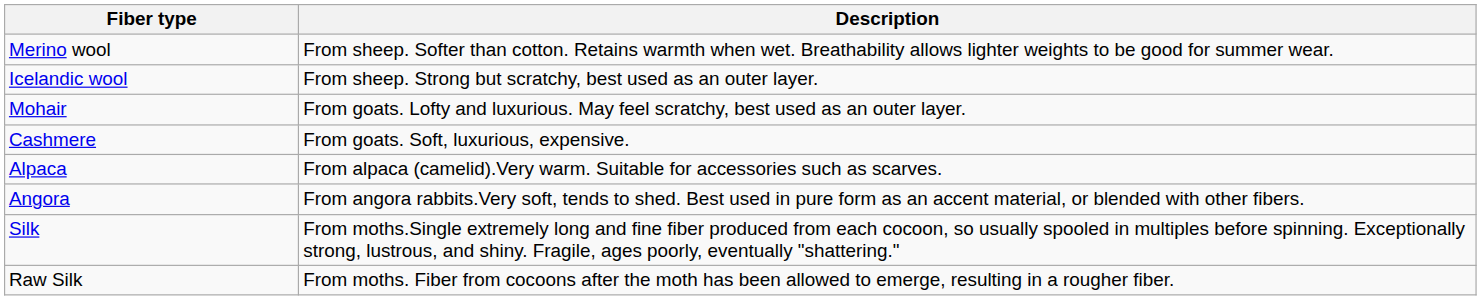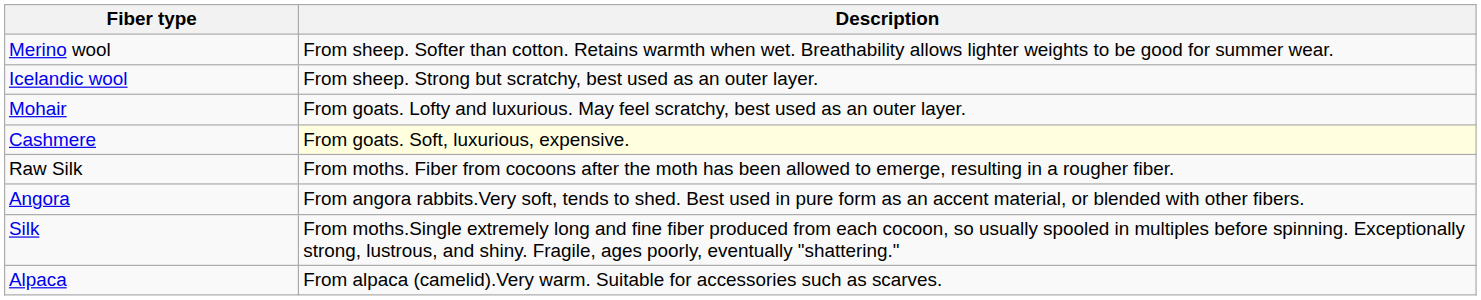 <table class=wikitable>
 <tr>
 <th width="20%">Fiber type</th>
 <th width="80%">Description</th>
 </tr>
 <tr valign="top">
 <td><a href='#'>Merino</a> wool</td>
 <td>From sheep. Softer than cotton. Retains warmth when wet. Breathability allows lighter weights to be good for summer wear.</td>
 </tr>
 <tr valign="top">
 <td><a href='#'>Icelandic wool</a></td>
 <td>From sheep. Strong but scratchy, best used as an outer layer.</td>
 </tr>
 <tr valign="top">
 <td><a href='#'>Mohair</a></td>
 <td>From goats. Lofty and luxurious. May feel scratchy, best used as an outer layer.</td>
 </tr>
 <tr valign="top">
 <td><a href='#'>Cashmere</a></td>
-<td>From goats. Soft, luxurious, expensive.</td>
+<td style="background: lightyellow;">From goats. Soft, luxurious, expensive.</td>
 </tr>
-<tr valign="top">
-<td><a href='#'>Alpaca</a></td>
-<td>From alpaca (camelid).Very warm. Suitable for accessories such as scarves.</td>
+<tr>
+<td>Raw Silk</td>
+<td>From moths. Fiber from cocoons after the moth has been allowed to emerge, resulting in a rougher fiber.</td>
 </tr>
 <tr valign="top">
 <td><a href='#'>Angora</a></td>
 <td>From angora rabbits.Very soft, tends to shed. Best used in pure form as an accent material, or blended with other fibers.</td>
 </tr>
 <tr valign="top">
 <td><a href='#'>Silk</a></td>
 <td>From moths.Single extremely long and fine fiber produced from each cocoon, so usually spooled in multiples before spinning. Exceptionally strong, lustrous, and shiny. Fragile, ages poorly, eventually "shattering."</td>
 </tr>
-<tr>
-<td>Raw Silk</td>
-<td>From moths. Fiber from cocoons after the moth has been allowed to emerge, resulting in a rougher fiber.</td>
+<tr valign="top">
+<td><a href='#'>Alpaca</a></td>
+<td>From alpaca (camelid).Very warm. Suitable for accessories such as scarves.</td>
 </tr>
 </table>
